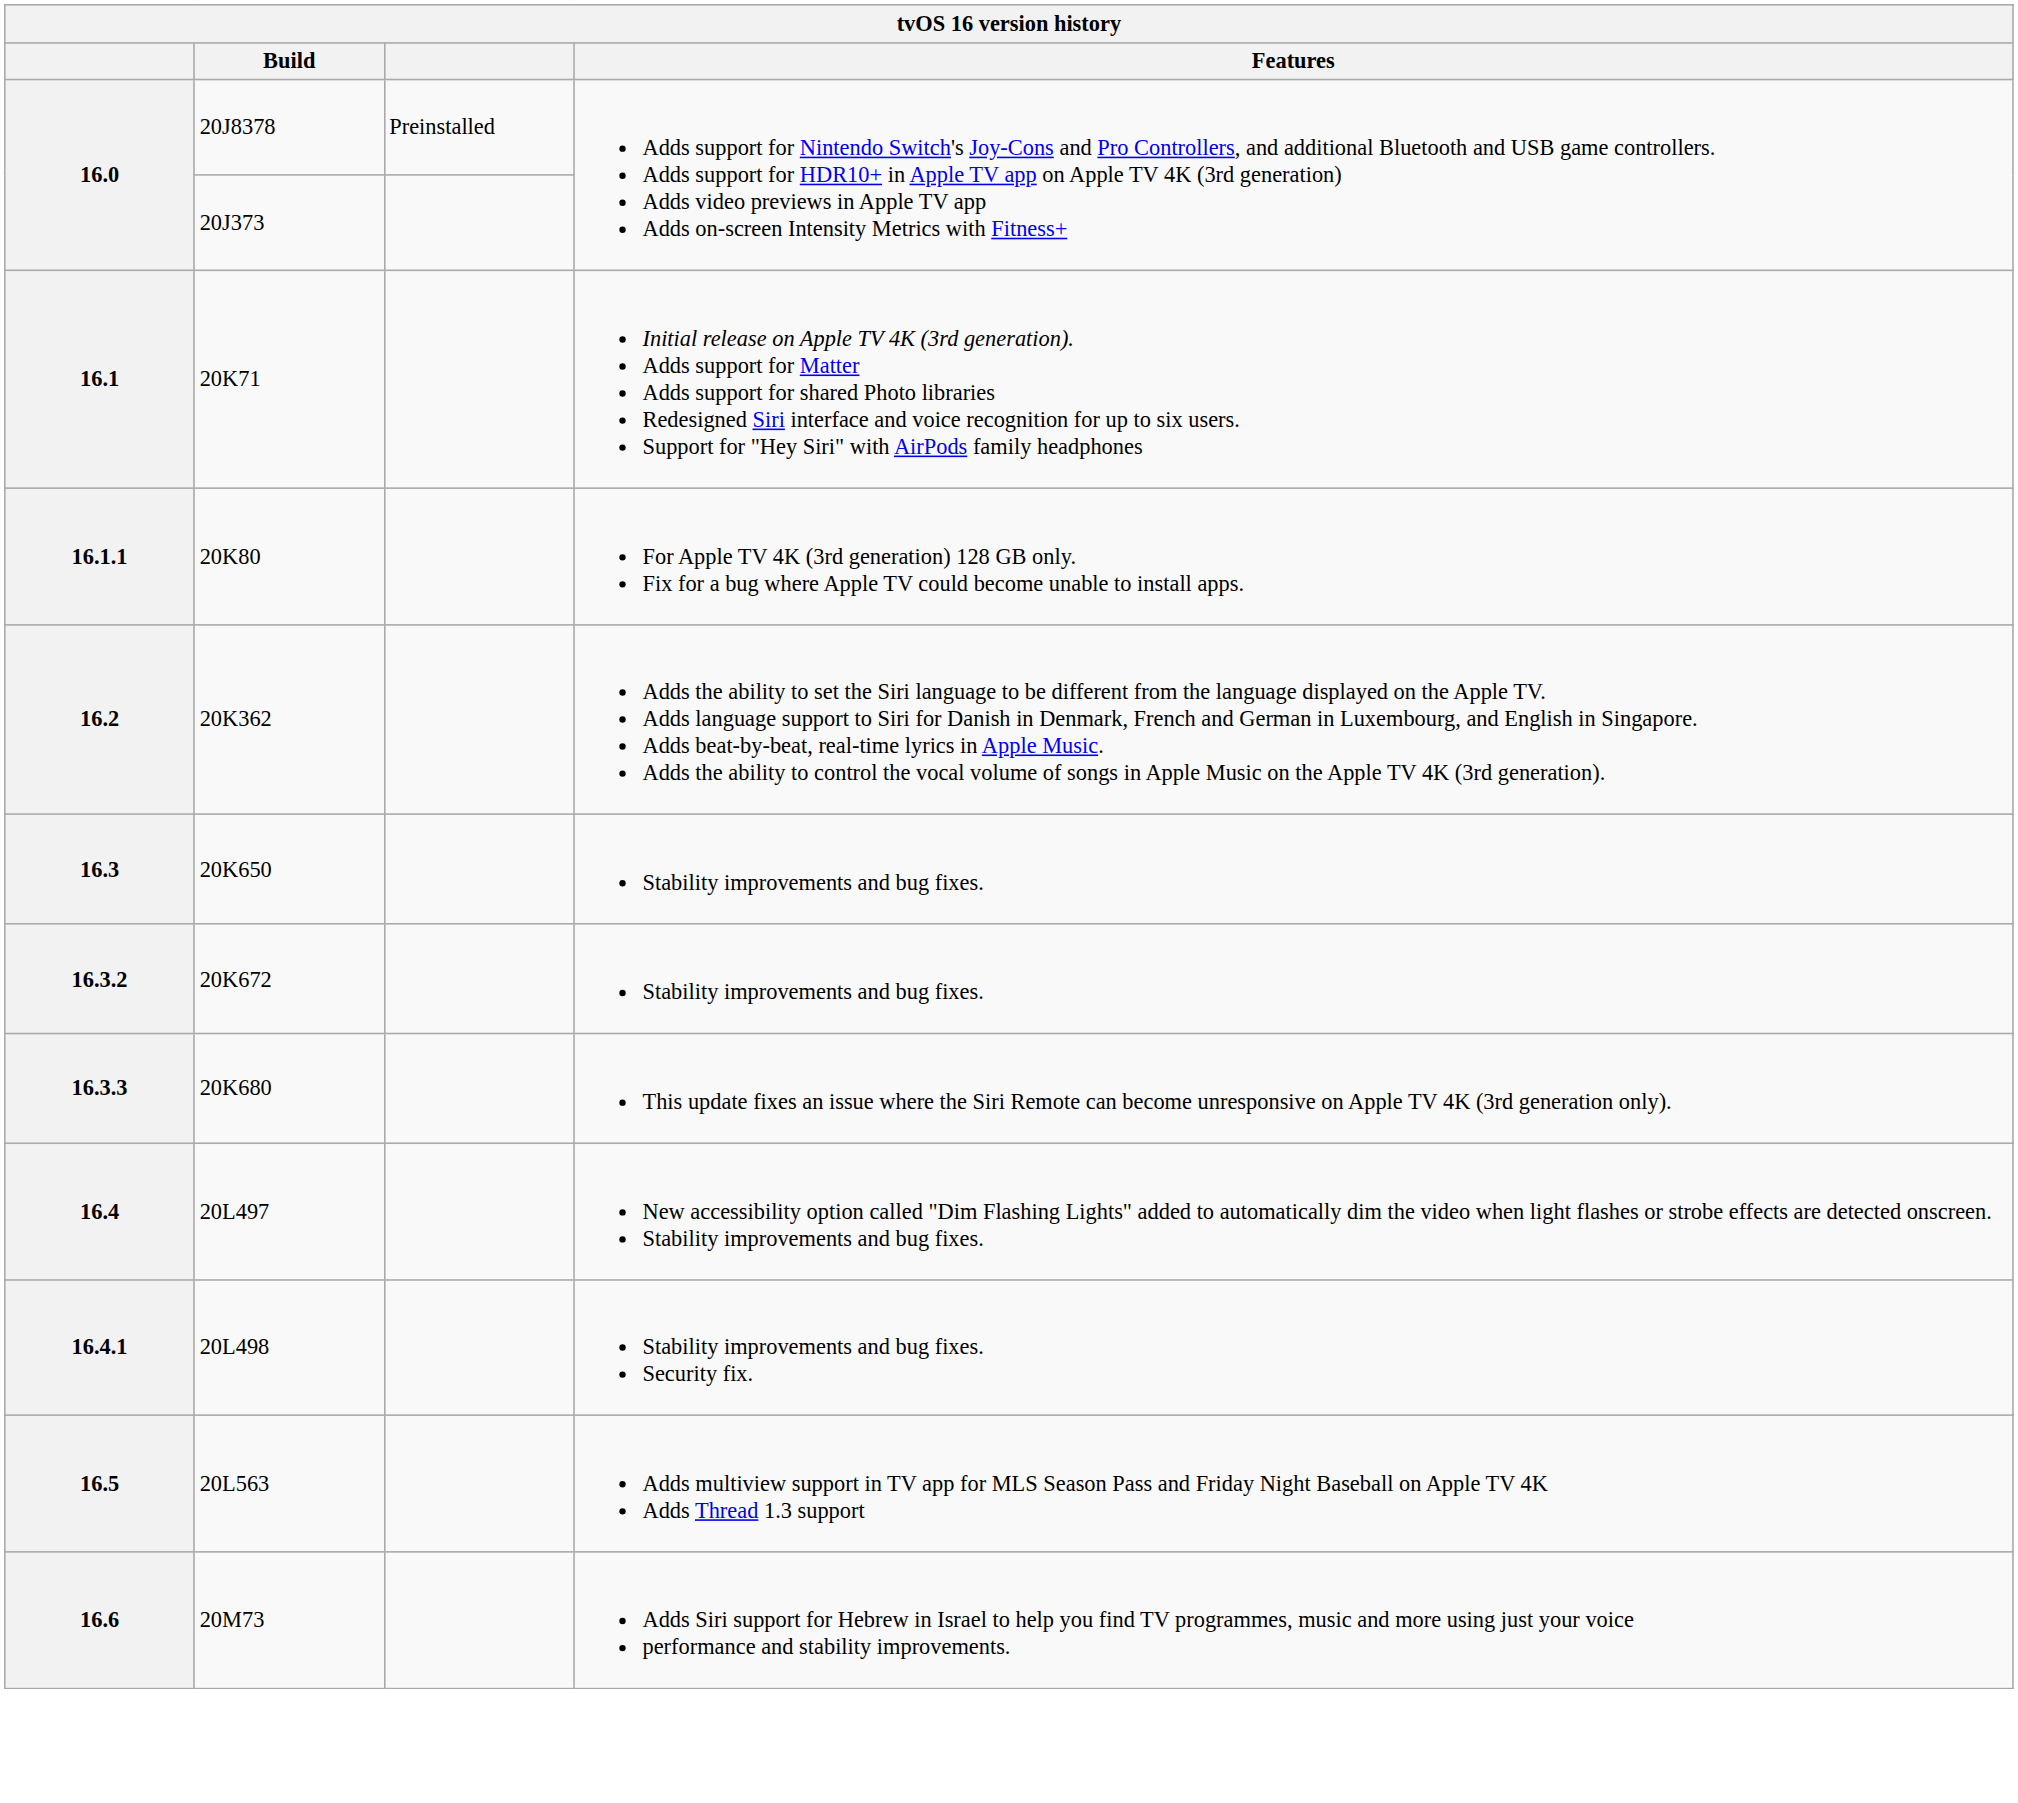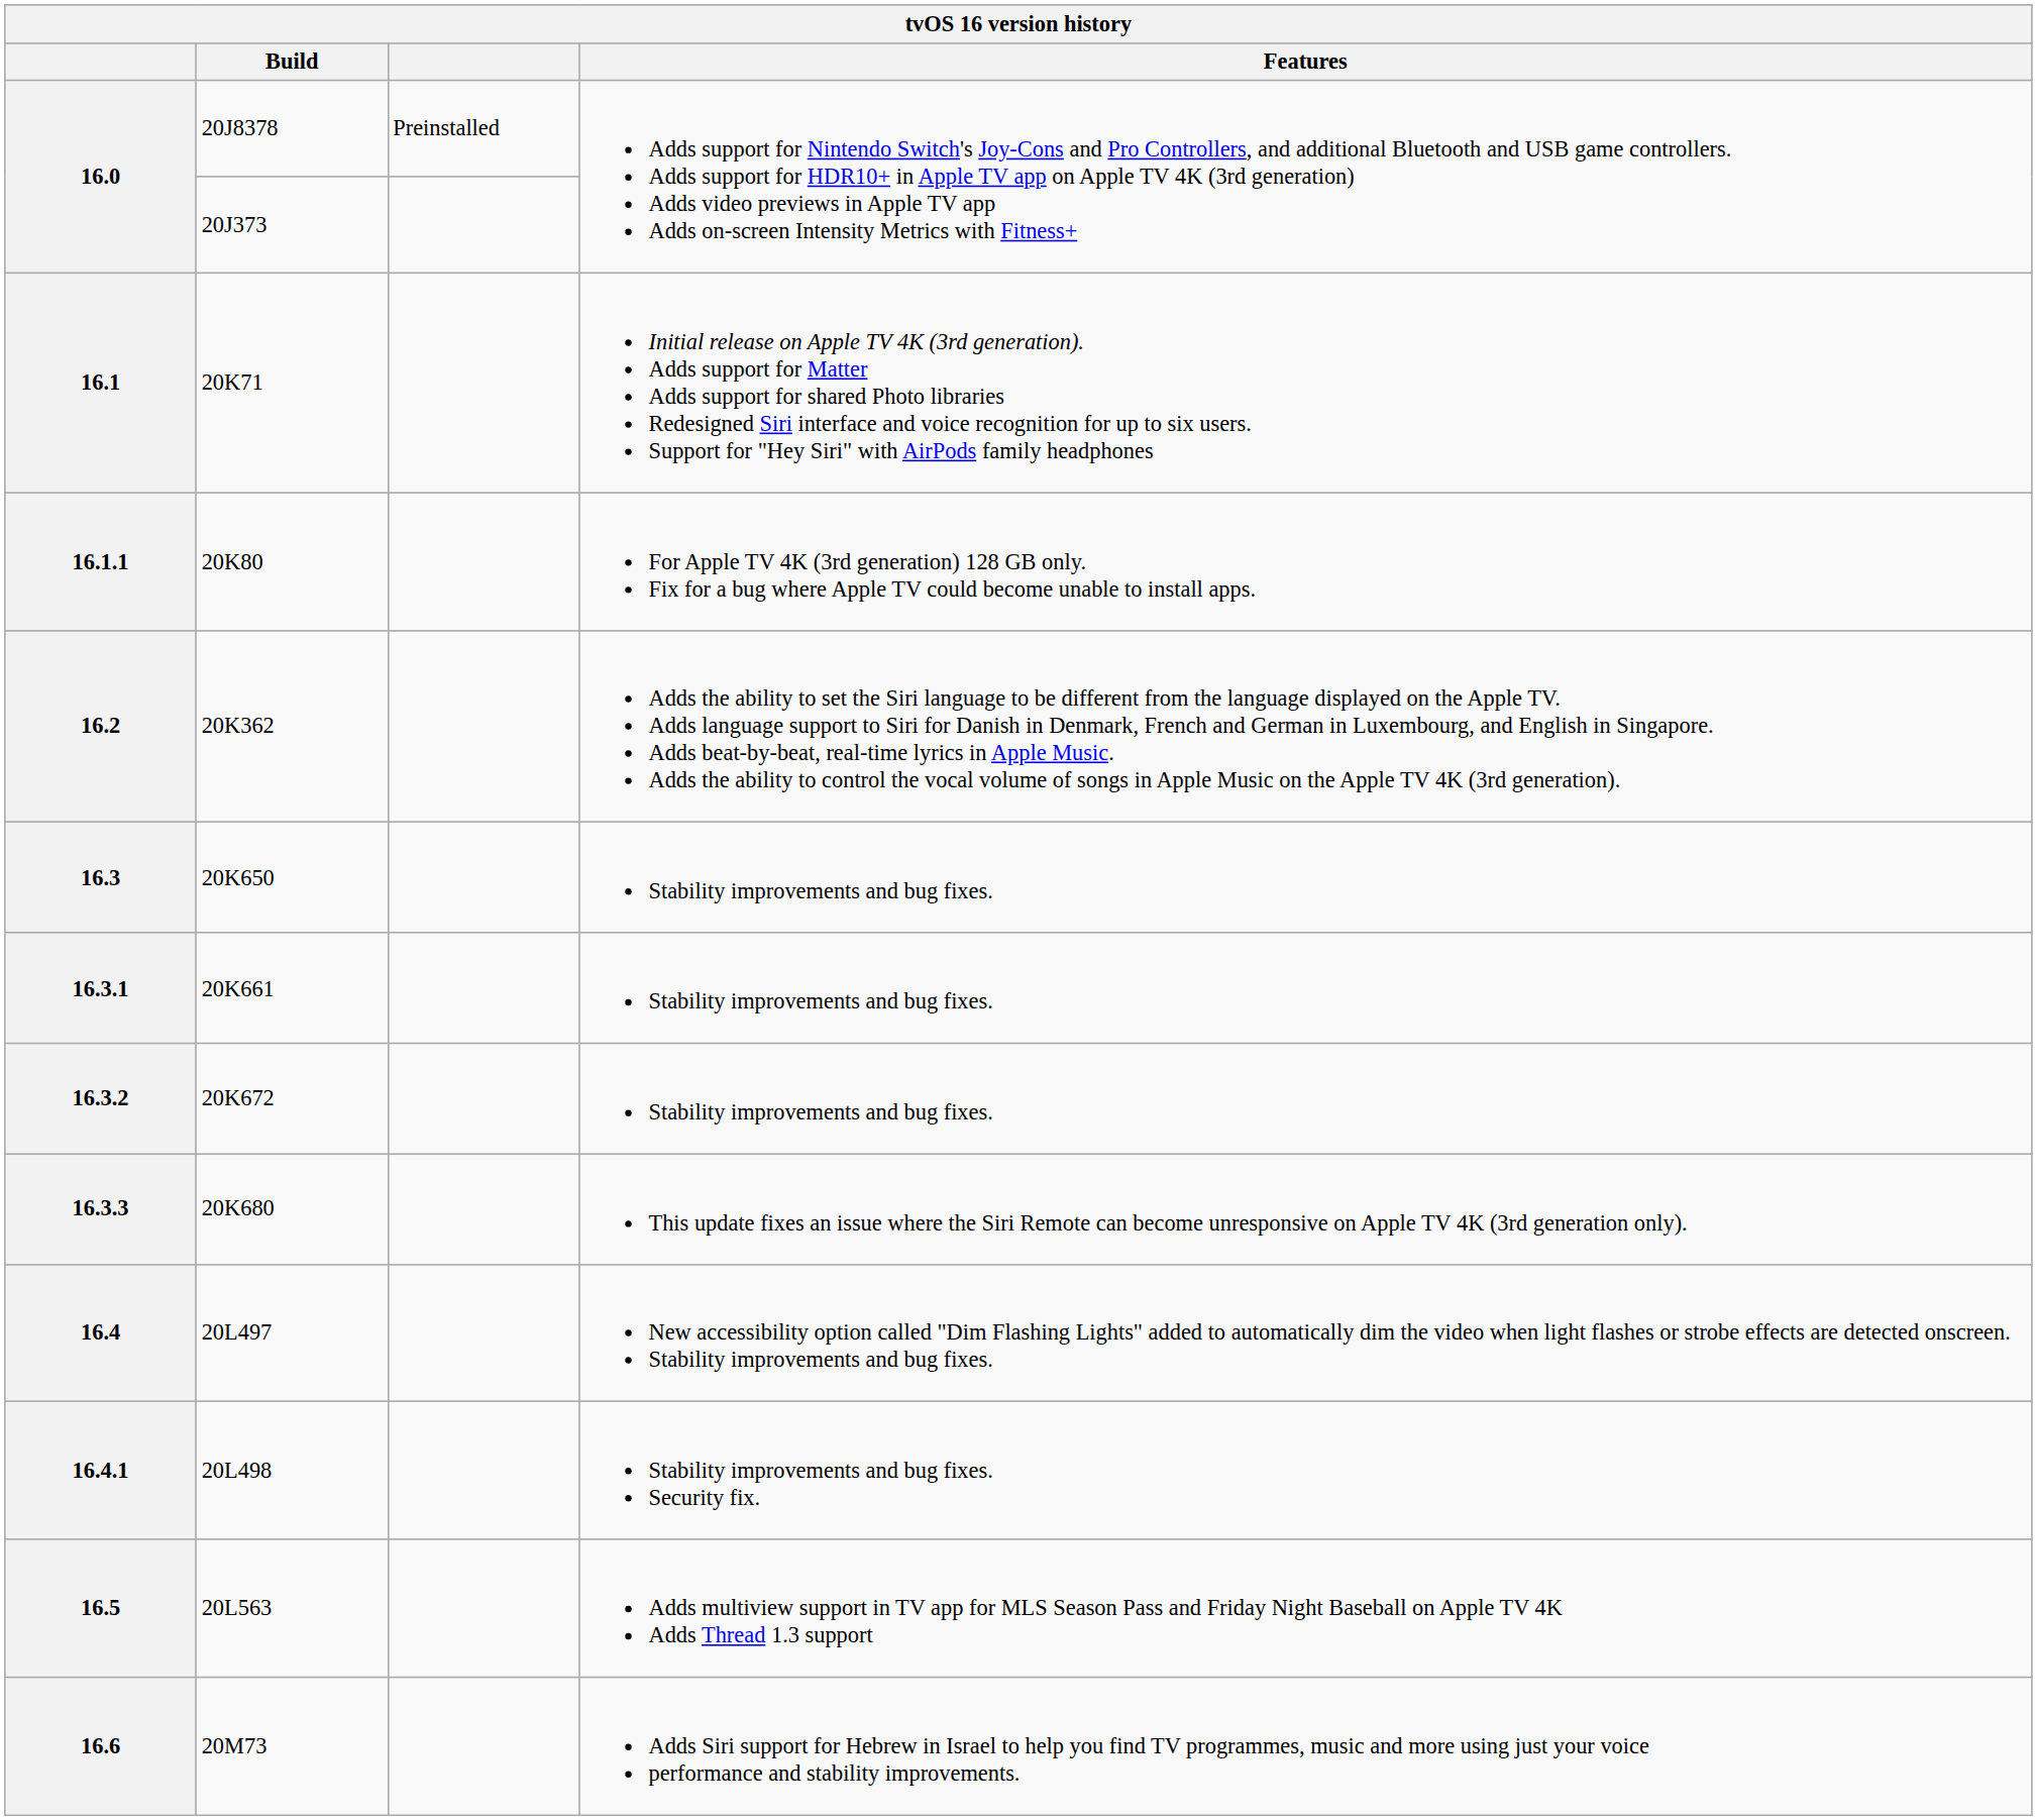 <table class="wikitable mw-collapsible mw-collapsed" style="width:100%; font-size:88%;">
 <tr>
 <th colspan="4">tvOS 16 version history</th>
 </tr>
 <tr>
 <th style="width:8em;"></th>
 <th style="width:8em;">Build</th>
 <th style="width:8em;"></th>
 <th>Features</th>
 </tr>
 <tr>
 <th rowspan="2">16.0</th>
 <td>20J8378</td>
 <td>Preinstalled</td>
 <td rowspan="2"><br><ul><li>Adds support for <a href='#'>Nintendo Switch</a>'s <a href='#'>Joy-Cons</a> and <a href='#'>Pro Controllers</a>, and additional Bluetooth and USB game controllers.</li><li>Adds support for <a href='#'>HDR10+</a> in <a href='#'>Apple TV app</a> on Apple TV 4K (3rd generation)</li><li>Adds video previews in Apple TV app</li><li>Adds on-screen Intensity Metrics with <a href='#'>Fitness+</a></li></ul></td>
 </tr>
 <tr>
 <td>20J373</td>
 <td></td>
 </tr>
 <tr>
 <th>16.1</th>
 <td>20K71</td>
 <td></td>
 <td><br><ul><li><em>Initial release on Apple TV 4K (3rd generation).</em></li><li>Adds support for <a href='#'>Matter</a></li><li>Adds support for shared Photo libraries</li><li>Redesigned <a href='#'>Siri</a> interface and voice recognition for up to six users.</li><li>Support for "Hey Siri" with <a href='#'>AirPods</a> family headphones</li></ul></td>
 </tr>
 <tr>
 <th>16.1.1</th>
 <td>20K80</td>
 <td></td>
 <td><br><ul><li>For Apple TV 4K (3rd generation) 128 GB only.</li><li>Fix for a bug where Apple TV could become unable to install apps.</li></ul></td>
 </tr>
 <tr>
 <th>16.2</th>
 <td>20K362</td>
 <td></td>
 <td><br><ul><li>Adds the ability to set the Siri language to be different from the language displayed on the Apple TV.</li><li>Adds language support to Siri for Danish in Denmark, French and German in Luxembourg, and English in Singapore.</li><li>Adds beat-by-beat, real-time lyrics in <a href='#'>Apple Music</a>.</li><li>Adds the ability to control the vocal volume of songs in Apple Music on the Apple TV 4K (3rd generation).</li></ul></td>
 </tr>
 <tr>
 <th>16.3</th>
 <td>20K650</td>
 <td></td>
 <td><br><ul><li>Stability improvements and bug fixes.</li></ul></td>
 </tr>
 <tr>
+<th>16.3.1</th>
+<td>20K661</td>
+<td></td>
+<td><br><ul><li>Stability improvements and bug fixes.</li></ul></td>
+</tr>
+<tr>
 <th>16.3.2</th>
 <td>20K672</td>
 <td></td>
 <td><br><ul><li>Stability improvements and bug fixes.</li></ul></td>
 </tr>
 <tr>
 <th>16.3.3</th>
 <td>20K680</td>
 <td></td>
 <td><br><ul><li>This update fixes an issue where the Siri Remote can become unresponsive on Apple TV 4K (3rd generation only).</li></ul></td>
 </tr>
 <tr>
 <th>16.4</th>
 <td>20L497</td>
 <td></td>
 <td><br><ul><li>New accessibility option called "Dim Flashing Lights" added to automatically dim the video when light flashes or strobe effects are detected onscreen.</li><li>Stability improvements and bug fixes.</li></ul></td>
 </tr>
 <tr>
 <th>16.4.1</th>
 <td>20L498</td>
 <td></td>
 <td><br><ul><li>Stability improvements and bug fixes.</li><li>Security fix.</li></ul></td>
 </tr>
 <tr>
 <th>16.5</th>
 <td>20L563</td>
 <td></td>
 <td><br><ul><li>Adds multiview support in TV app for MLS Season Pass and Friday Night Baseball on Apple TV 4K</li><li>Adds <a href='#'>Thread</a> 1.3 support</li></ul></td>
 </tr>
 <tr>
 <th>16.6</th>
 <td>20M73</td>
 <td></td>
 <td><br><ul><li>Adds Siri support for Hebrew in Israel to help you find TV programmes, music and more using just your voice</li><li>performance and stability improvements.</li></ul></td>
 </tr>
 </table>
